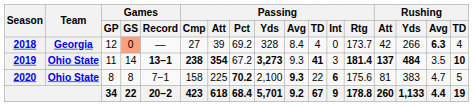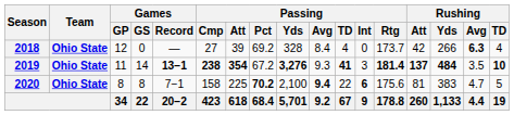 <table class="wikitable" style="text-align:center;">
 <tr>
 <th rowspan="2">Season</th>
 <th rowspan="2">Team</th>
 <th colspan="3">Games</th>
 <th colspan="8">Passing</th>
 <th colspan="5">Rushing</th>
 </tr>
 <tr>
 <th>GP</th>
 <th>GS</th>
 <th>Record</th>
 <th>Cmp</th>
 <th>Att</th>
 <th>Pct</th>
 <th>Yds</th>
 <th>Avg</th>
 <th>TD</th>
 <th>Int</th>
 <th>Rtg</th>
 <th>Att</th>
 <th>Yds</th>
 <th>Avg</th>
 <th>TD</th>
 </tr>
 <tr>
 <th><a href='#'>2018</a></th>
-<th><a href='#'>Georgia</a></th>
+<th><a href='#'>Ohio State</a></th>
 <td>12</td>
-<td style="background: lightsalmon;">0</td>
+<td>0</td>
 <td>—</td>
 <td>27</td>
 <td>39</td>
 <td>69.2</td>
 <td>328</td>
 <td>8.4</td>
 <td>4</td>
 <td>0</td>
 <td>173.7</td>
 <td>42</td>
 <td>266</td>
 <td><strong>6.3</strong></td>
 <td>4</td>
 </tr>
 <tr>
 <th><a href='#'>2019</a></th>
 <th><a href='#'>Ohio State</a></th>
 <td>11</td>
 <td>14</td>
 <td><strong>13−1</strong></td>
 <td><strong>238</strong></td>
 <td><strong>354</strong></td>
 <td>67.2</td>
-<td><strong>3,273</strong></td>
+<td><strong>3,276</strong></td>
 <td>9.3</td>
 <td><strong>41</strong></td>
 <td>3</td>
 <td><strong>181.4</strong></td>
 <td><strong>137</strong></td>
 <td><strong>484</strong></td>
 <td>3.5</td>
 <td><strong>10</strong></td>
 </tr>
 <tr>
 <th><a href='#'>2020</a></th>
 <th><a href='#'>Ohio State</a></th>
 <td>8</td>
 <td>8</td>
 <td>7−1</td>
 <td>158</td>
 <td>225</td>
 <td><strong>70.2</strong></td>
 <td>2,100</td>
-<td><strong>9.3</strong></td>
+<td><strong>9.4</strong></td>
 <td>22</td>
 <td><strong>6</strong></td>
 <td>175.6</td>
 <td>81</td>
 <td>383</td>
 <td>4.7</td>
 <td>5</td>
 </tr>
 <tr>
 <th colspan="2"></th>
 <th>34</th>
 <th>22</th>
 <th>20−2</th>
 <th>423</th>
 <th>618</th>
 <th>68.4</th>
 <th>5,701</th>
 <th>9.2</th>
 <th>67</th>
 <th>9</th>
 <th>178.8</th>
 <th>260</th>
 <th>1,133</th>
 <th>4.4</th>
 <th>19</th>
 </tr>
 </table>
